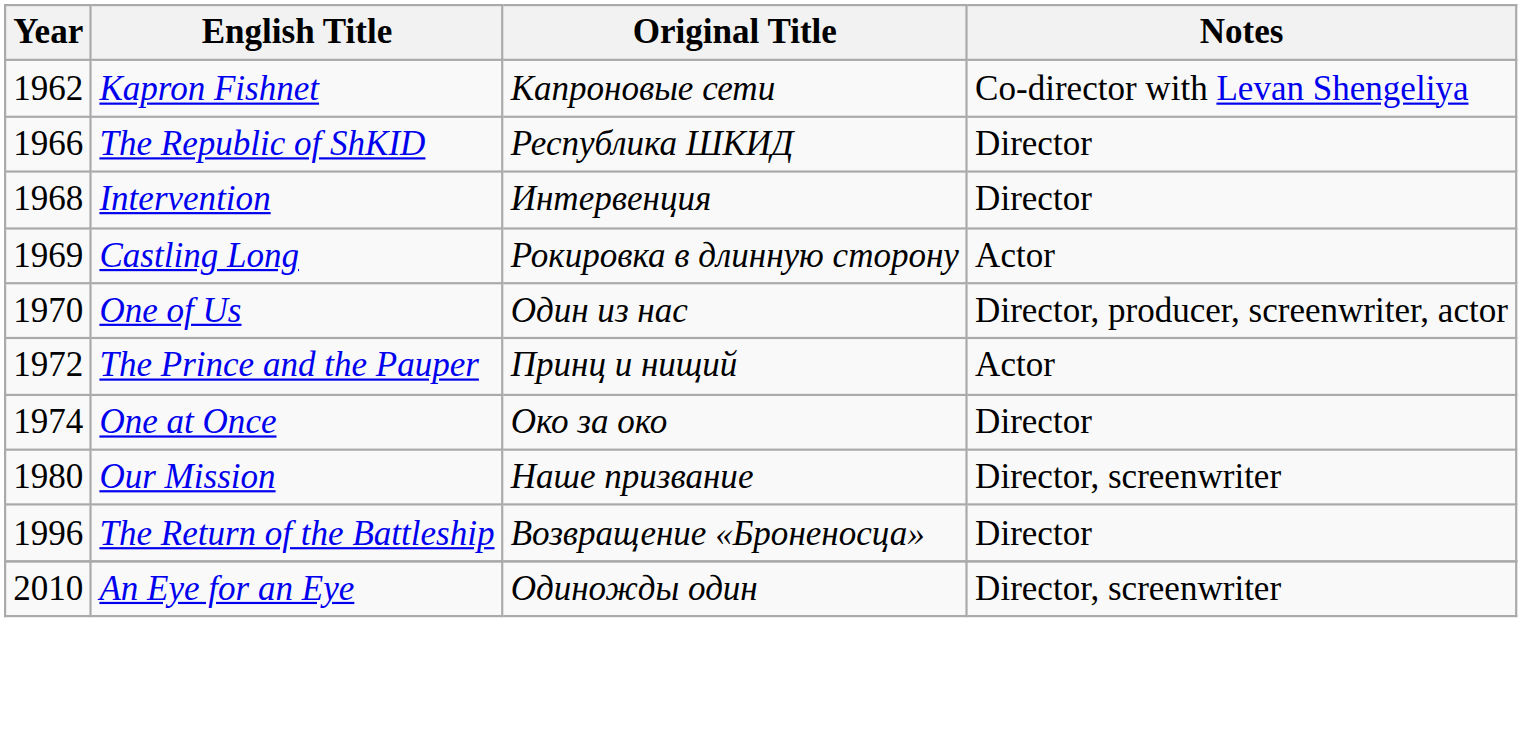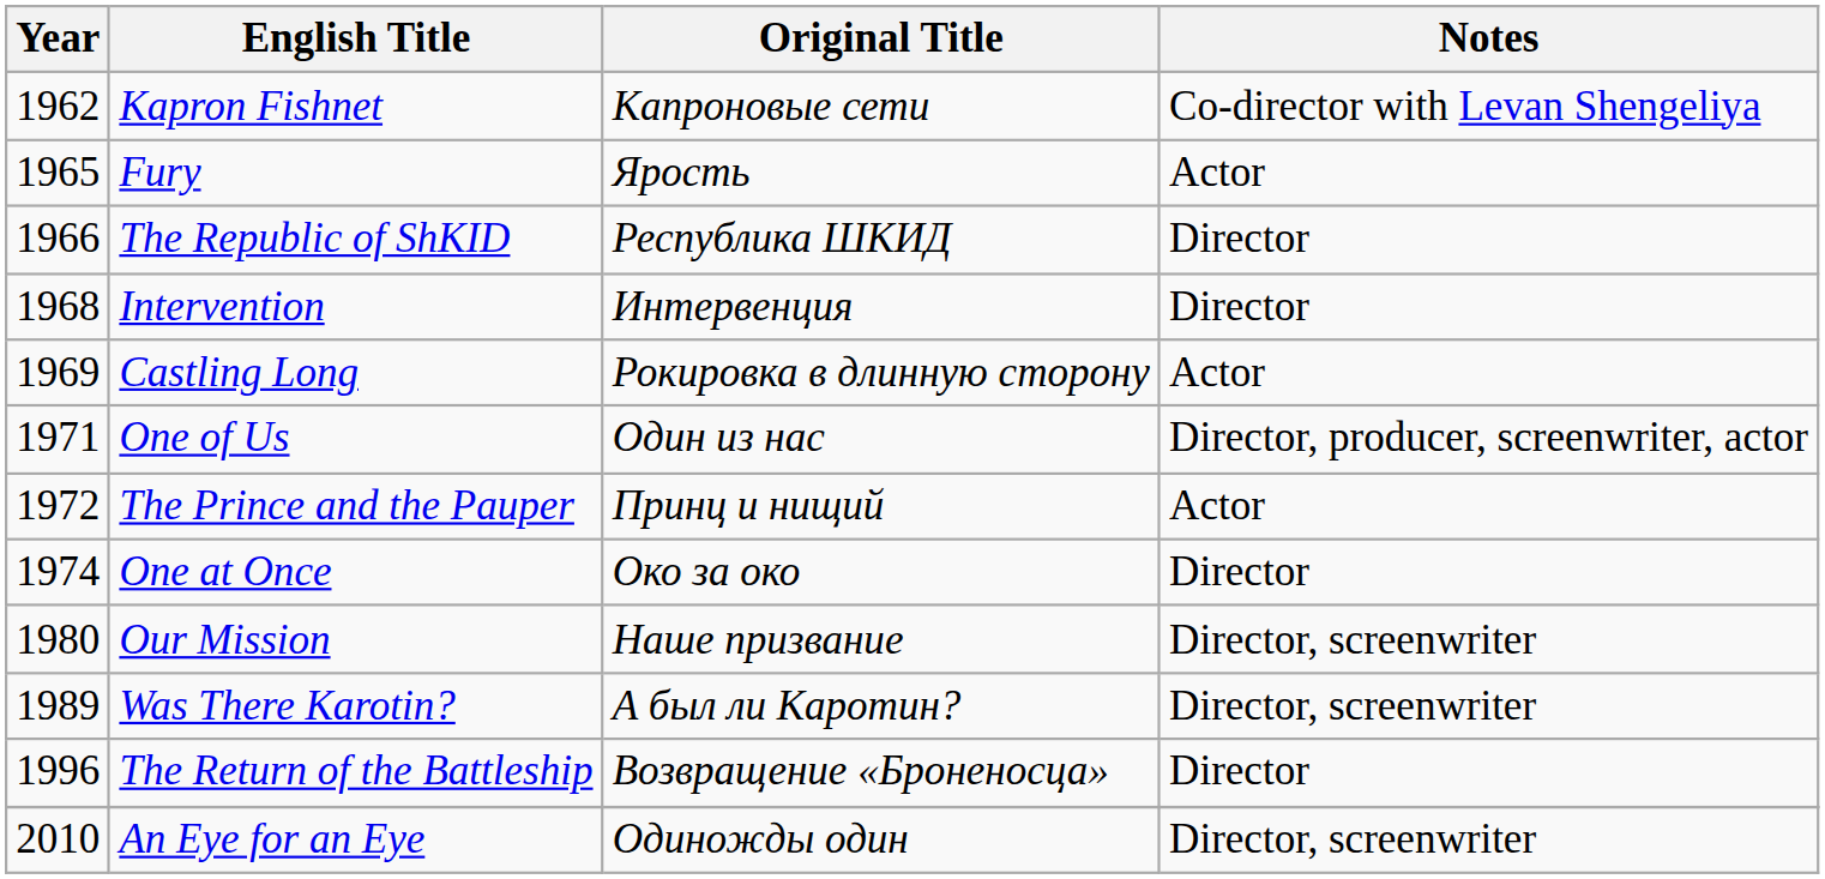 <table class="wikitable">
 <tr>
 <th>Year</th>
 <th>English Title</th>
 <th>Original Title</th>
 <th>Notes</th>
 </tr>
 <tr>
 <td>1962</td>
 <td><em><a href='#'>Kapron Fishnet</a></em></td>
 <td><em>Капроновые сети</em></td>
 <td>Co-director with <a href='#'>Levan Shengeliya</a></td>
+</tr>
+<tr>
+<td>1965</td>
+<td><em><a href='#'>Fury</a></em></td>
+<td><em>Ярость</em></td>
+<td>Actor</td>
 </tr>
 <tr>
 <td>1966</td>
 <td><em><a href='#'>The Republic of ShKID</a></em></td>
 <td><em>Республика ШКИД</em></td>
 <td>Director</td>
 </tr>
 <tr>
 <td>1968</td>
 <td><em><a href='#'>Intervention</a></em></td>
 <td><em>Интервенция</em></td>
 <td>Director</td>
 </tr>
 <tr>
 <td>1969</td>
 <td><em><a href='#'>Castling Long</a></em></td>
 <td><em>Рокировка в длинную сторону</em></td>
 <td>Actor</td>
 </tr>
 <tr>
-<td>1970</td>
+<td>1971</td>
 <td><em><a href='#'>One of Us</a></em></td>
 <td><em>Один из нас</em></td>
 <td>Director, producer, screenwriter, actor</td>
 </tr>
 <tr>
 <td>1972</td>
 <td><em><a href='#'>The Prince and the Pauper</a></em></td>
 <td><em>Принц и нищий</em></td>
 <td>Actor</td>
 </tr>
 <tr>
 <td>1974</td>
 <td><em><a href='#'>One at Once</a></em></td>
 <td><em>Око за око</em></td>
 <td>Director</td>
 </tr>
 <tr>
 <td>1980</td>
 <td><em><a href='#'>Our Mission</a></em></td>
 <td><em>Наше призвание</em></td>
 <td>Director, screenwriter</td>
 </tr>
 <tr>
+<td>1989</td>
+<td><em><a href='#'>Was There Karotin?</a></em></td>
+<td><em>А был ли Каротин?</em></td>
+<td>Director, screenwriter</td>
+</tr>
+<tr>
 <td>1996</td>
 <td><em><a href='#'>The Return of the Battleship</a></em></td>
 <td><em>Возвращение «Броненосца»</em></td>
 <td>Director</td>
 </tr>
 <tr>
 </tr>
 <tr>
 <td>2010</td>
 <td><em><a href='#'>An Eye for an Eye</a></em></td>
 <td><em>Одиножды один</em></td>
 <td>Director, screenwriter</td>
 </tr>
 </table>
